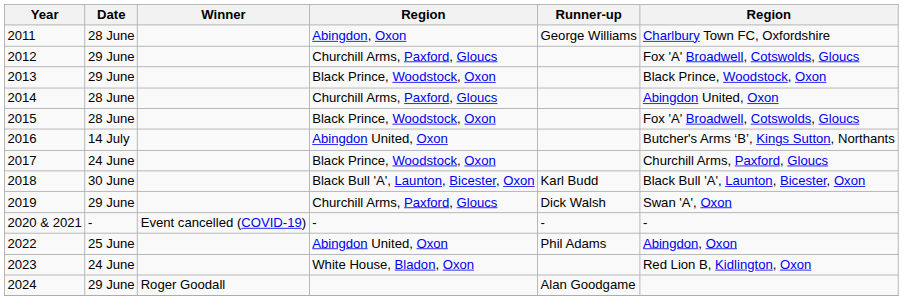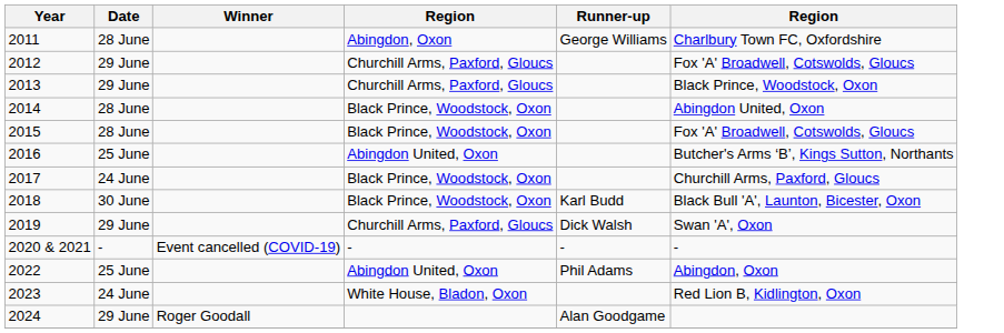 <table class=wikitable>
 <tr>
 <th>Year</th>
 <th>Date</th>
 <th>Winner</th>
 <th>Region</th>
 <th>Runner-up</th>
 <th>Region</th>
 </tr>
 <tr>
 <td>2011</td>
 <td>28 June</td>
 <td> </td>
 <td> <a href='#'>Abingdon</a>, <a href='#'>Oxon</a></td>
 <td>George Williams </td>
 <td> <a href='#'>Charlbury</a> Town FC, Oxfordshire </td>
 </tr>
 <tr>
 <td>2012</td>
 <td>29 June</td>
 <td> </td>
 <td> Churchill Arms, <a href='#'>Paxford</a>, <a href='#'>Gloucs</a></td>
 <td> </td>
 <td> Fox 'A' <a href='#'>Broadwell</a>, <a href='#'>Cotswolds</a>, <a href='#'>Gloucs</a></td>
 </tr>
 <tr>
 <td>2013</td>
 <td>29 June</td>
 <td> </td>
-<td> Black Prince, <a href='#'>Woodstock</a>, <a href='#'>Oxon</a></td>
+<td> Churchill Arms, <a href='#'>Paxford</a>, <a href='#'>Gloucs</a></td>
 <td> </td>
 <td>  Black Prince, <a href='#'>Woodstock</a>, <a href='#'>Oxon</a></td>
 </tr>
 <tr>
 <td>2014</td>
 <td>28 June</td>
 <td> </td>
-<td> Churchill Arms, <a href='#'>Paxford</a>, <a href='#'>Gloucs</a></td>
+<td> Black Prince, <a href='#'>Woodstock</a>, <a href='#'>Oxon</a></td>
 <td> </td>
 <td> <a href='#'>Abingdon</a> United, <a href='#'>Oxon</a></td>
 </tr>
 <tr>
 <td>2015</td>
 <td>28 June</td>
 <td></td>
 <td>  Black Prince, <a href='#'>Woodstock</a>, <a href='#'>Oxon</a></td>
 <td></td>
 <td> Fox 'A' <a href='#'>Broadwell</a>, <a href='#'>Cotswolds</a>, <a href='#'>Gloucs</a></td>
 </tr>
 <tr>
 <td>2016</td>
-<td>14 July</td>
+<td>25 June</td>
 <td> </td>
 <td> <a href='#'>Abingdon</a> United, <a href='#'>Oxon</a></td>
 <td> </td>
 <td> Butcher's Arms ‘B’, <a href='#'>Kings Sutton</a>, Northants </td>
 </tr>
 <tr>
 <td>2017</td>
 <td>24 June</td>
 <td> </td>
 <td> Black Prince, <a href='#'>Woodstock</a>, <a href='#'>Oxon</a></td>
 <td></td>
 <td> Churchill Arms, <a href='#'>Paxford</a>, <a href='#'>Gloucs</a></td>
 </tr>
 <tr>
 <td>2018</td>
 <td>30 June</td>
 <td> </td>
-<td> Black Bull 'A', <a href='#'>Launton</a>, <a href='#'>Bicester</a>, <a href='#'>Oxon</a></td>
+<td>  Black Prince, <a href='#'>Woodstock</a>, <a href='#'>Oxon</a></td>
 <td>Karl Budd </td>
 <td> Black Bull 'A', <a href='#'>Launton</a>, <a href='#'>Bicester</a>, <a href='#'>Oxon</a></td>
 </tr>
 <tr>
 <td>2019</td>
 <td>29 June</td>
 <td> </td>
 <td>  Churchill Arms, <a href='#'>Paxford</a>, <a href='#'>Gloucs</a></td>
 <td>Dick Walsh</td>
 <td> Swan 'A', <a href='#'>Oxon</a></td>
 </tr>
 <tr>
 <td>2020 & 2021</td>
 <td>-</td>
 <td>Event cancelled (<a href='#'>COVID-19</a>)</td>
 <td>-</td>
 <td>-</td>
 <td>-</td>
 </tr>
 <tr>
 <td>2022</td>
 <td>25 June</td>
 <td> </td>
 <td> <a href='#'>Abingdon</a> United, <a href='#'>Oxon</a></td>
 <td>Phil Adams </td>
 <td> <a href='#'>Abingdon</a>, <a href='#'>Oxon</a></td>
 </tr>
 <tr>
 <td>2023</td>
 <td>24 June</td>
 <td> </td>
 <td>  White House, <a href='#'>Bladon</a>, <a href='#'>Oxon</a></td>
 <td> </td>
 <td> Red Lion B, <a href='#'>Kidlington</a>, <a href='#'>Oxon</a></td>
 </tr>
 <tr>
 <td>2024</td>
 <td>29 June</td>
 <td>Roger Goodall </td>
 <td></td>
 <td>Alan Goodgame </td>
 <td></td>
 </tr>
 <tr>
 </tr>
 </table>
